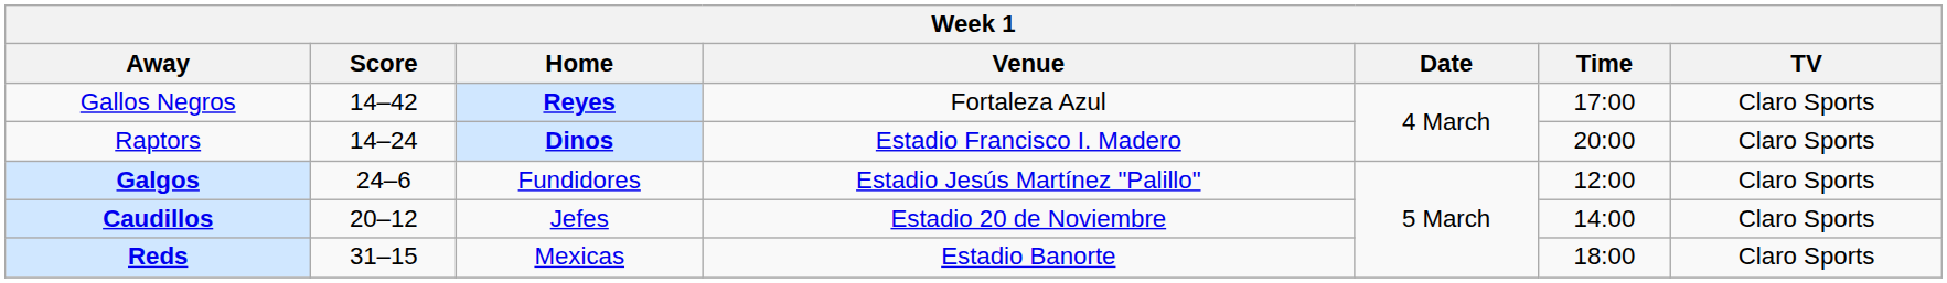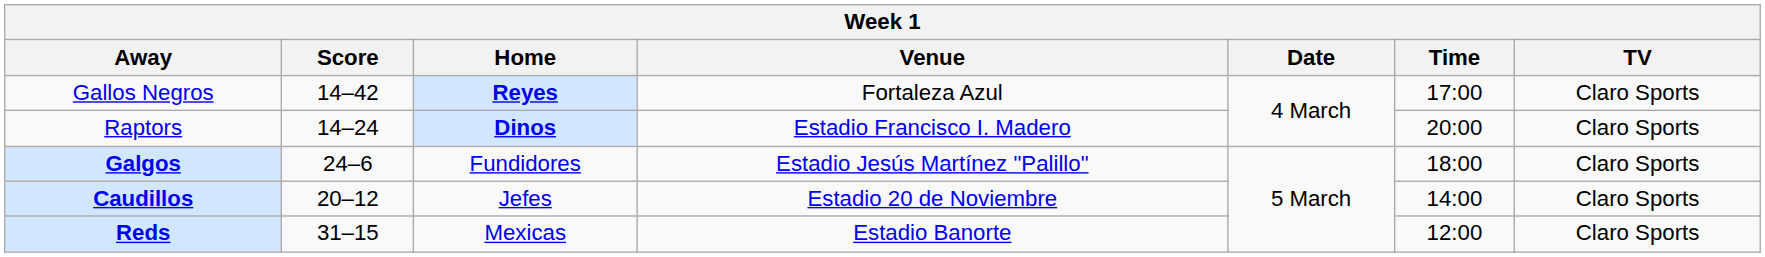 <table class="wikitable mw-collapsible mw-collapsed" style="width:100%;">
 <tr>
 <th colspan="8">Week 1</th>
 </tr>
 <tr>
 <th>Away</th>
 <th>Score</th>
 <th>Home</th>
 <th>Venue</th>
 <th>Date</th>
 <th>Time</th>
 <th>TV</th>
 </tr>
 <tr align="center">
 <td><a href='#'>Gallos Negros</a></td>
 <td>14–42</td>
 <td bgcolor="#D0E7FF"><strong><a href='#'>Reyes</a></strong></td>
 <td>Fortaleza Azul</td>
 <td rowspan=2>4 March</td>
 <td>17:00</td>
 <td>Claro Sports</td>
 </tr>
 <tr align="center">
 <td><a href='#'>Raptors</a></td>
 <td>14–24</td>
 <td bgcolor="#D0E7FF"><strong><a href='#'>Dinos</a></strong></td>
 <td><a href='#'>Estadio Francisco I. Madero</a></td>
 <td>20:00</td>
 <td>Claro Sports</td>
 </tr>
 <tr align="center">
 <td bgcolor="#D0E7FF"><strong><a href='#'>Galgos</a></strong></td>
 <td>24–6</td>
 <td><a href='#'>Fundidores</a></td>
 <td><a href='#'>Estadio Jesús Martínez "Palillo"</a></td>
 <td rowspan=3>5 March</td>
-<td>12:00</td>
+<td>18:00</td>
 <td>Claro Sports</td>
 </tr>
 <tr align="center">
 <td bgcolor="#D0E7FF"><strong><a href='#'>Caudillos</a></strong></td>
 <td>20–12</td>
 <td><a href='#'>Jefes</a></td>
 <td><a href='#'>Estadio 20 de Noviembre</a></td>
 <td>14:00</td>
 <td>Claro Sports</td>
 </tr>
 <tr align="center">
 <td bgcolor="#D0E7FF"><strong><a href='#'>Reds</a></strong></td>
 <td>31–15</td>
 <td><a href='#'>Mexicas</a></td>
 <td><a href='#'>Estadio Banorte</a></td>
-<td>18:00</td>
+<td>12:00</td>
 <td>Claro Sports</td>
 </tr>
 </table>
